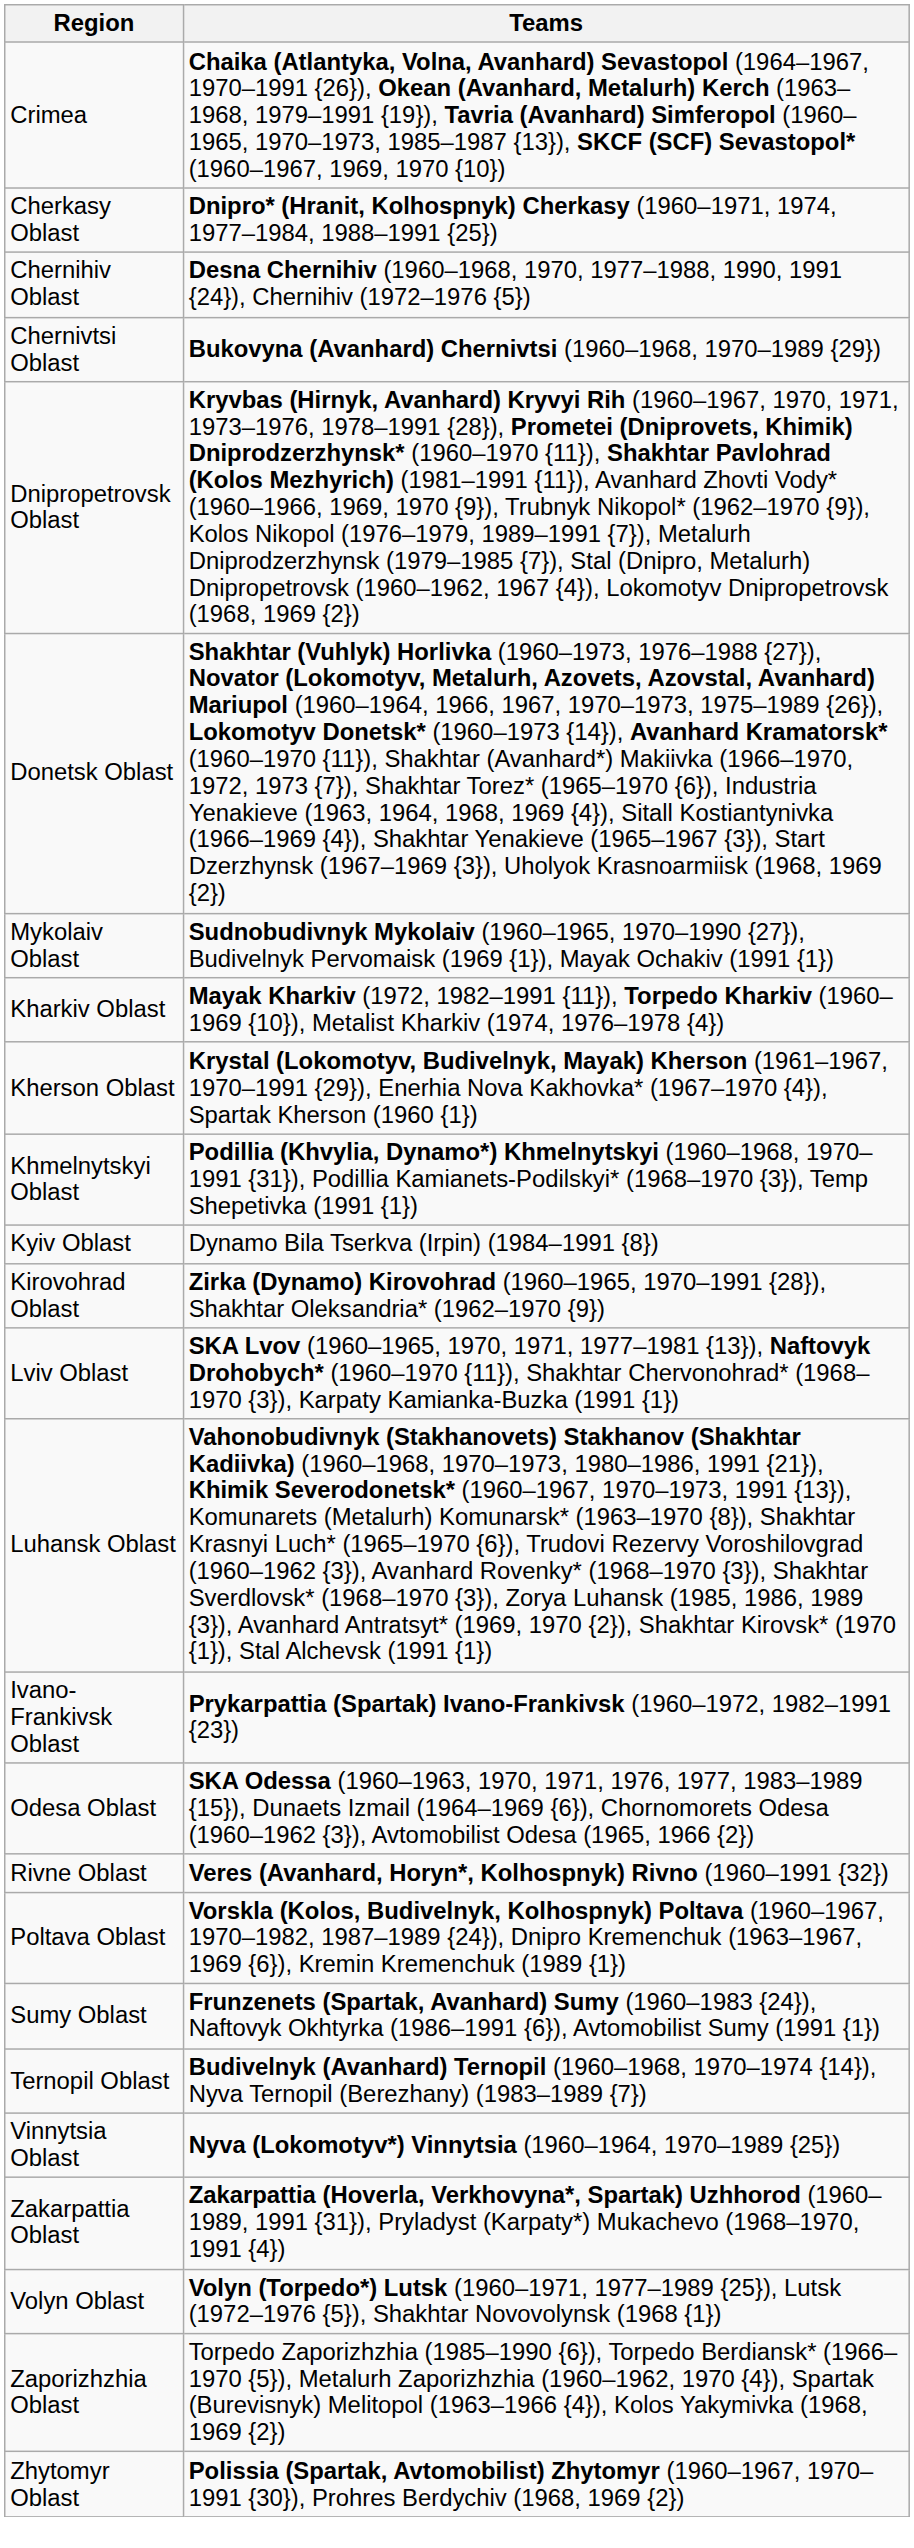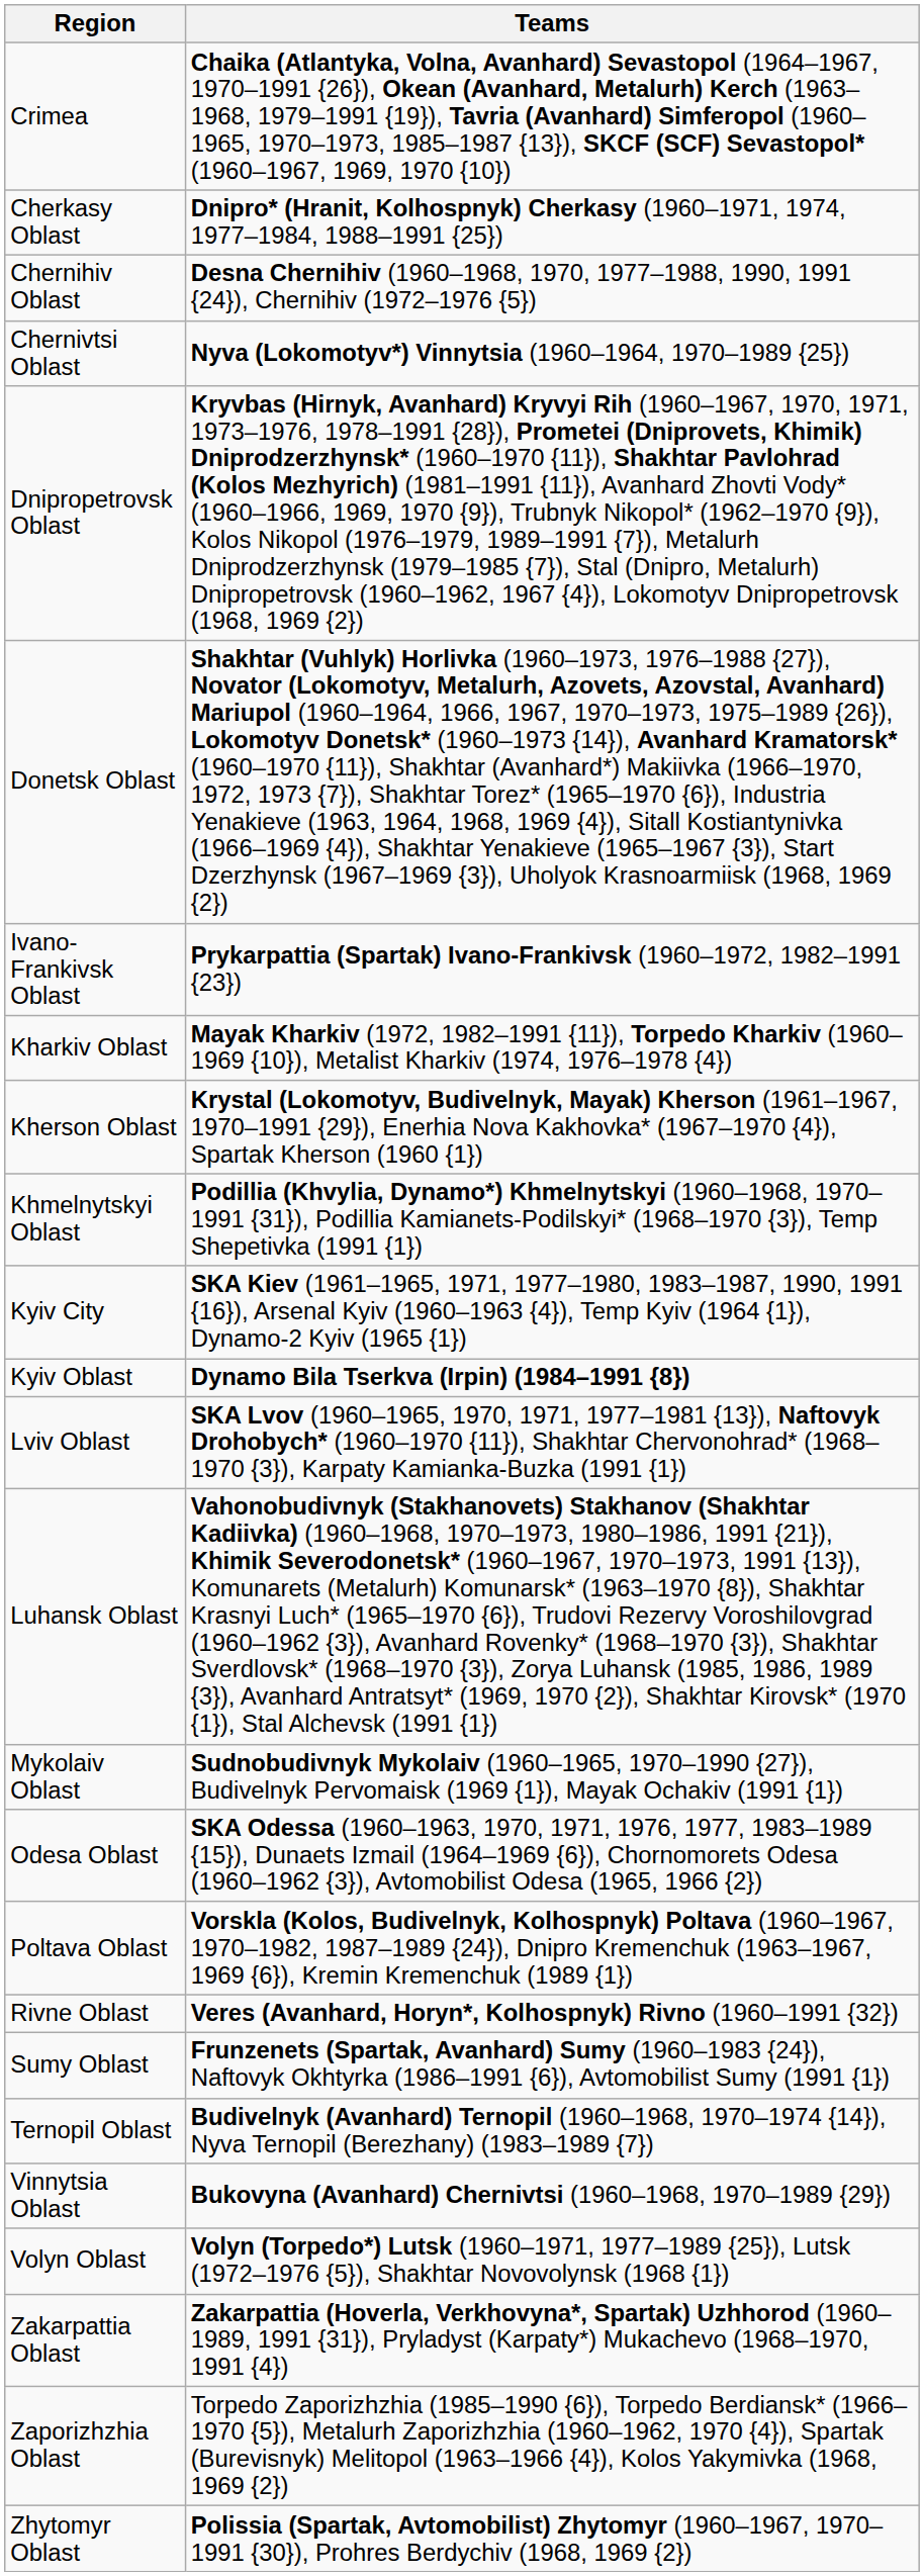 <table class="wikitable mw-collapsible mw-collapsed">
 <tr>
 <th>Region</th>
 <th>Teams</th>
 </tr>
 <tr>
 <td>Crimea</td>
 <td><strong>Chaika (Atlantyka, Volna, Avanhard) Sevastopol</strong> (1964–1967, 1970–1991 {26}), <strong>Okean (Avanhard, Metalurh) Kerch</strong> (1963–1968, 1979–1991 {19}), <strong>Tavria (Avanhard) Simferopol</strong> (1960–1965, 1970–1973, 1985–1987 {13}), <strong>SKCF (SCF) Sevastopol*</strong> (1960–1967, 1969, 1970 {10})</td>
 </tr>
 <tr>
 <td>Cherkasy Oblast</td>
 <td><strong>Dnipro* (Hranit, Kolhospnyk) Cherkasy</strong> (1960–1971, 1974, 1977–1984, 1988–1991 {25})</td>
 </tr>
 <tr>
 <td>Chernihiv Oblast</td>
 <td><strong>Desna Chernihiv</strong> (1960–1968, 1970, 1977–1988, 1990, 1991 {24}), Chernihiv (1972–1976 {5})</td>
 </tr>
 <tr>
 <td>Chernivtsi Oblast</td>
-<td><strong>Bukovyna (Avanhard) Chernivtsi</strong> (1960–1968, 1970–1989 {29})</td>
+<td><strong>Nyva (Lokomotyv*) Vinnytsia</strong> (1960–1964, 1970–1989 {25})</td>
 </tr>
 <tr>
 <td>Dnipropetrovsk Oblast</td>
 <td><strong>Kryvbas (Hirnyk, Avanhard) Kryvyi Rih</strong> (1960–1967, 1970, 1971, 1973–1976, 1978–1991 {28}), <strong>Prometei (Dniprovets, Khimik) Dniprodzerzhynsk*</strong> (1960–1970 {11}), <strong>Shakhtar Pavlohrad (Kolos Mezhyrich)</strong> (1981–1991 {11}), Avanhard Zhovti Vody* (1960–1966, 1969, 1970 {9}), Trubnyk Nikopol* (1962–1970 {9}), Kolos Nikopol (1976–1979, 1989–1991 {7}), Metalurh Dniprodzerzhynsk (1979–1985 {7}), Stal (Dnipro, Metalurh) Dnipropetrovsk (1960–1962, 1967 {4}), Lokomotyv Dnipropetrovsk (1968, 1969 {2})</td>
 </tr>
 <tr>
 <td>Donetsk Oblast</td>
 <td><strong>Shakhtar (Vuhlyk) Horlivka</strong> (1960–1973, 1976–1988 {27}), <strong>Novator (Lokomotyv, Metalurh, Azovets, Azovstal, Avanhard) Mariupol</strong> (1960–1964, 1966, 1967, 1970–1973, 1975–1989 {26}), <strong>Lokomotyv Donetsk*</strong> (1960–1973 {14}), <strong>Avanhard Kramatorsk*</strong> (1960–1970 {11}), Shakhtar (Avanhard*) Makiivka (1966–1970, 1972, 1973 {7}), Shakhtar Torez* (1965–1970 {6}), Industria Yenakieve (1963, 1964, 1968, 1969 {4}), Sitall Kostiantynivka (1966–1969 {4}), Shakhtar Yenakieve (1965–1967 {3}), Start Dzerzhynsk (1967–1969 {3}), Uholyok Krasnoarmiisk (1968, 1969 {2})</td>
 </tr>
 <tr>
-<td>Mykolaiv Oblast</td>
-<td><strong>Sudnobudivnyk Mykolaiv</strong> (1960–1965, 1970–1990 {27}), Budivelnyk Pervomaisk (1969 {1}), Mayak Ochakiv (1991 {1})</td>
+<td>Ivano-Frankivsk Oblast</td>
+<td><strong>Prykarpattia (Spartak) Ivano-Frankivsk</strong> (1960–1972, 1982–1991 {23})</td>
 </tr>
 <tr>
 <td>Kharkiv Oblast</td>
 <td><strong>Mayak Kharkiv</strong> (1972, 1982–1991 {11}), <strong>Torpedo Kharkiv</strong> (1960–1969 {10}), Metalist Kharkiv (1974, 1976–1978 {4})</td>
 </tr>
 <tr>
 <td>Kherson Oblast</td>
 <td><strong>Krystal (Lokomotyv, Budivelnyk, Mayak) Kherson</strong> (1961–1967, 1970–1991 {29}), Enerhia Nova Kakhovka* (1967–1970 {4}), Spartak Kherson (1960 {1})</td>
 </tr>
 <tr>
 <td>Khmelnytskyi Oblast</td>
 <td><strong>Podillia (Khvylia, Dynamo*) Khmelnytskyi</strong> (1960–1968, 1970–1991 {31}), Podillia Kamianets-Podilskyi* (1968–1970 {3}), Temp Shepetivka (1991 {1})</td>
 </tr>
 <tr>
-<td>Kyiv Oblast</td>
-<td>Dynamo Bila Tserkva (Irpin) (1984–1991 {8})</td>
+<td>Kyiv City</td>
+<td><strong>SKA Kiev</strong> (1961–1965, 1971, 1977–1980, 1983–1987, 1990, 1991 {16}), Arsenal Kyiv (1960–1963 {4}), Temp Kyiv (1964 {1}), Dynamo-2 Kyiv (1965 {1})</td>
 </tr>
 <tr>
-<td>Kirovohrad Oblast</td>
-<td><strong>Zirka (Dynamo) Kirovohrad</strong> (1960–1965, 1970–1991 {28}), Shakhtar Oleksandria* (1962–1970 {9})</td>
+<td>Kyiv Oblast</td>
+<td><strong>Dynamo Bila Tserkva (Irpin) (1984–1991 {8})</strong></td>
 </tr>
 <tr>
 <td>Lviv Oblast</td>
 <td><strong>SKA Lvov</strong> (1960–1965, 1970, 1971, 1977–1981 {13}), <strong>Naftovyk Drohobych*</strong> (1960–1970 {11}), Shakhtar Chervonohrad* (1968–1970 {3}), Karpaty Kamianka-Buzka (1991 {1})</td>
 </tr>
 <tr>
 <td>Luhansk Oblast</td>
 <td><strong>Vahonobudivnyk (Stakhanovets) Stakhanov (Shakhtar Kadiivka)</strong> (1960–1968, 1970–1973, 1980–1986, 1991 {21}), <strong>Khimik Severodonetsk*</strong> (1960–1967, 1970–1973, 1991 {13}), Komunarets (Metalurh) Komunarsk* (1963–1970 {8}), Shakhtar Krasnyi Luch* (1965–1970 {6}), Trudovi Rezervy Voroshilovgrad (1960–1962 {3}), Avanhard Rovenky* (1968–1970 {3}), Shakhtar Sverdlovsk* (1968–1970 {3}), Zorya Luhansk (1985, 1986, 1989 {3}), Avanhard Antratsyt* (1969, 1970 {2}), Shakhtar Kirovsk* (1970 {1}), Stal Alchevsk (1991 {1})</td>
 </tr>
 <tr>
-<td>Ivano-Frankivsk Oblast</td>
-<td><strong>Prykarpattia (Spartak) Ivano-Frankivsk</strong> (1960–1972, 1982–1991 {23})</td>
+<td>Mykolaiv Oblast</td>
+<td><strong>Sudnobudivnyk Mykolaiv</strong> (1960–1965, 1970–1990 {27}), Budivelnyk Pervomaisk (1969 {1}), Mayak Ochakiv (1991 {1})</td>
 </tr>
 <tr>
 <td>Odesa Oblast</td>
 <td><strong>SKA Odessa</strong> (1960–1963, 1970, 1971, 1976, 1977, 1983–1989 {15}), Dunaets Izmail (1964–1969 {6}), Chornomorets Odesa (1960–1962 {3}), Avtomobilist Odesa (1965, 1966 {2})</td>
 </tr>
 <tr>
+<td>Poltava Oblast</td>
+<td><strong>Vorskla (Kolos, Budivelnyk, Kolhospnyk) Poltava</strong> (1960–1967, 1970–1982, 1987–1989 {24}), Dnipro Kremenchuk (1963–1967, 1969 {6}), Kremin Kremenchuk (1989 {1})</td>
+</tr>
+<tr>
 <td>Rivne Oblast</td>
 <td><strong>Veres (Avanhard, Horyn*, Kolhospnyk) Rivno</strong> (1960–1991 {32})</td>
-</tr>
-<tr>
-<td>Poltava Oblast</td>
-<td><strong>Vorskla (Kolos, Budivelnyk, Kolhospnyk) Poltava</strong> (1960–1967, 1970–1982, 1987–1989 {24}), Dnipro Kremenchuk (1963–1967, 1969 {6}), Kremin Kremenchuk (1989 {1})</td>
 </tr>
 <tr>
 <td>Sumy Oblast</td>
 <td><strong>Frunzenets (Spartak, Avanhard) Sumy</strong> (1960–1983 {24}), Naftovyk Okhtyrka (1986–1991 {6}), Avtomobilist Sumy (1991 {1})</td>
 </tr>
 <tr>
 <td>Ternopil Oblast</td>
 <td><strong>Budivelnyk (Avanhard) Ternopil</strong> (1960–1968, 1970–1974 {14}), Nyva Ternopil (Berezhany) (1983–1989 {7})</td>
 </tr>
 <tr>
 <td>Vinnytsia Oblast</td>
-<td><strong>Nyva (Lokomotyv*) Vinnytsia</strong> (1960–1964, 1970–1989 {25})</td>
+<td><strong>Bukovyna (Avanhard) Chernivtsi</strong> (1960–1968, 1970–1989 {29})</td>
+</tr>
+<tr>
+<td>Volyn Oblast</td>
+<td><strong>Volyn (Torpedo*) Lutsk</strong> (1960–1971, 1977–1989 {25}), Lutsk (1972–1976 {5}), Shakhtar Novovolynsk (1968 {1})</td>
 </tr>
 <tr>
 <td>Zakarpattia Oblast</td>
 <td><strong>Zakarpattia (Hoverla, Verkhovyna*, Spartak) Uzhhorod</strong> (1960–1989, 1991 {31}), Pryladyst (Karpaty*) Mukachevo (1968–1970, 1991 {4})</td>
-</tr>
-<tr>
-<td>Volyn Oblast</td>
-<td><strong>Volyn (Torpedo*) Lutsk</strong> (1960–1971, 1977–1989 {25}), Lutsk (1972–1976 {5}), Shakhtar Novovolynsk (1968 {1})</td>
 </tr>
 <tr>
 <td>Zaporizhzhia Oblast</td>
 <td>Torpedo Zaporizhzhia (1985–1990 {6}), Torpedo Berdiansk* (1966–1970 {5}), Metalurh Zaporizhzhia (1960–1962, 1970 {4}), Spartak (Burevisnyk) Melitopol (1963–1966 {4}), Kolos Yakymivka (1968, 1969 {2})</td>
 </tr>
 <tr>
 <td>Zhytomyr Oblast</td>
 <td><strong>Polissia (Spartak, Avtomobilist) Zhytomyr</strong> (1960–1967, 1970–1991 {30}), Prohres Berdychiv (1968, 1969 {2})</td>
 </tr>
 </table>
